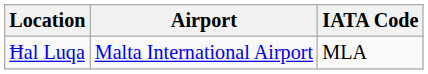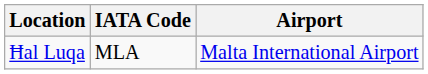 <table class="wikitable">
 <tr>
 <th>Location</th>
+<th>IATA Code</th>
 <th>Airport</th>
-<th>IATA Code</th>
 </tr>
 <tr>
 <td><a href='#'>Ħal Luqa</a></td>
+<td>MLA</td>
 <td><a href='#'>Malta International Airport</a></td>
-<td>MLA</td>
 </tr>
 </table>
